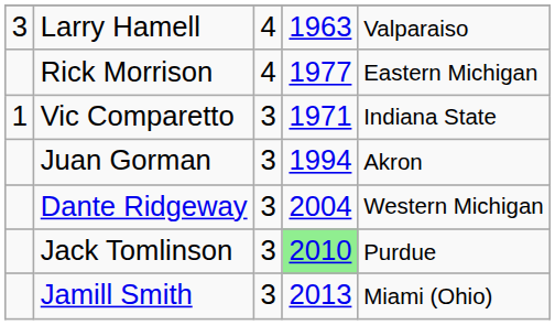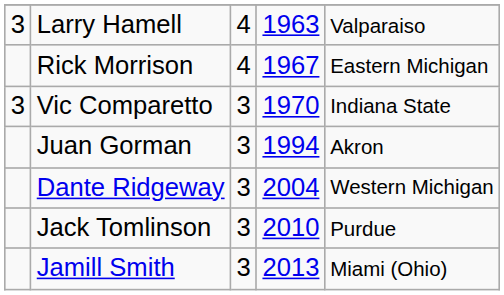 <table class="wikitable">
 <tr>
 </tr>
 <tr>
 <td>3</td>
 <td>Larry Hamell</td>
 <td>4</td>
 <td><a href='#'>1963</a></td>
 <td style="font-size:80%;">Valparaiso</td>
 </tr>
 <tr>
 <td></td>
 <td>Rick Morrison</td>
 <td>4</td>
-<td><a href='#'>1977</a></td>
+<td><a href='#'>1967</a></td>
 <td style="font-size:80%;">Eastern Michigan</td>
 </tr>
 <tr>
-<td>1</td>
+<td>3</td>
 <td>Vic Comparetto</td>
 <td>3</td>
-<td><a href='#'>1971</a></td>
+<td><a href='#'>1970</a></td>
 <td style="font-size:80%;">Indiana State</td>
 </tr>
 <tr>
 <td></td>
 <td>Juan Gorman</td>
 <td>3</td>
 <td><a href='#'>1994</a></td>
 <td style="font-size:80%;">Akron</td>
 </tr>
 <tr>
 <td></td>
 <td><a href='#'>Dante Ridgeway</a></td>
 <td>3</td>
 <td><a href='#'>2004</a></td>
 <td style="font-size:80%;">Western Michigan</td>
 </tr>
 <tr>
 <td></td>
 <td>Jack Tomlinson</td>
 <td>3</td>
-<td style="background: lightgreen;"><a href='#'>2010</a></td>
+<td><a href='#'>2010</a></td>
 <td style="font-size:80%;">Purdue</td>
 </tr>
 <tr>
 <td></td>
 <td><a href='#'>Jamill Smith</a></td>
 <td>3</td>
 <td><a href='#'>2013</a></td>
 <td style="font-size:80%;">Miami (Ohio)</td>
 </tr>
 </table>
